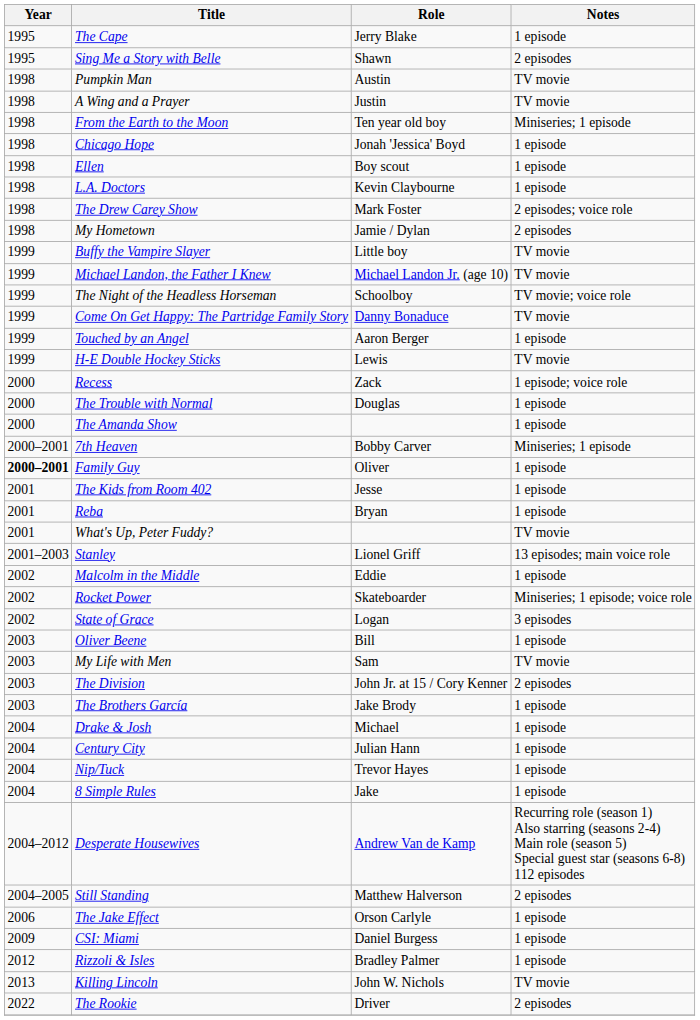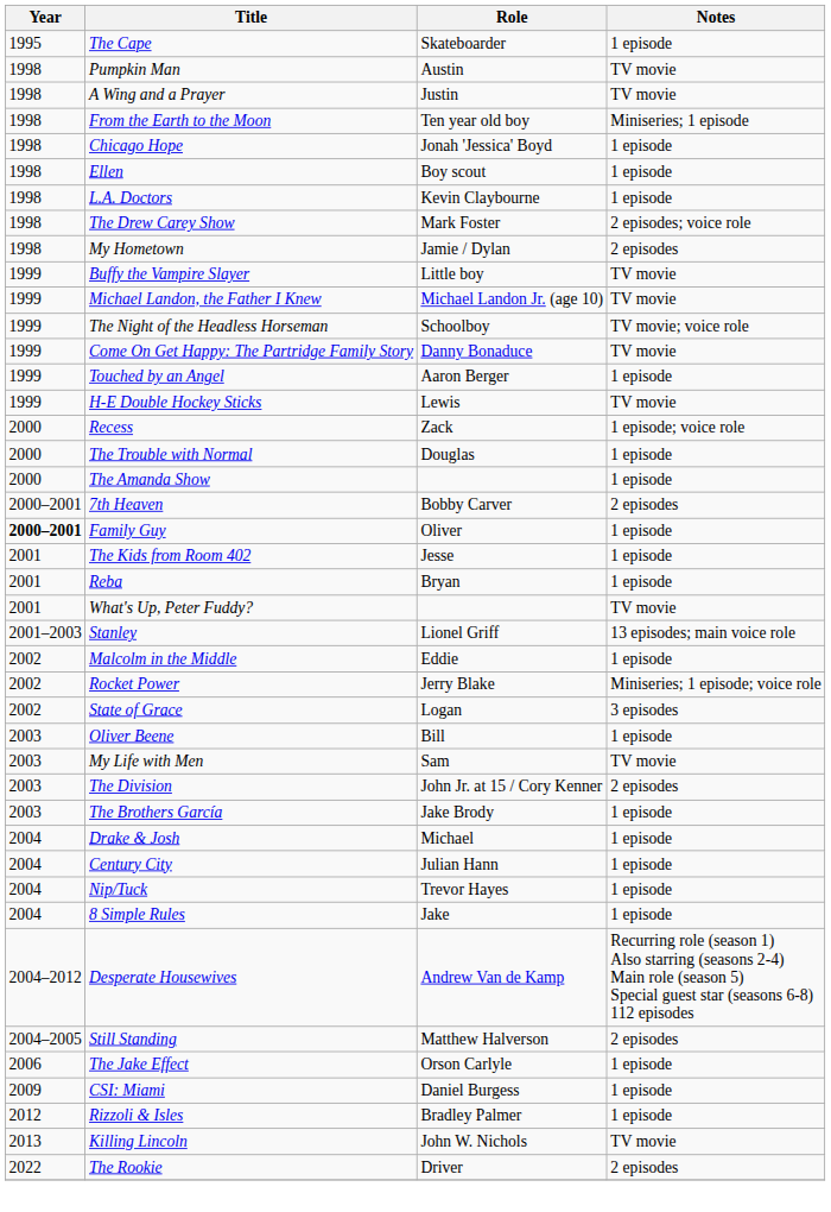 <table class="wikitable">
 <tr>
 <th>Year</th>
 <th>Title</th>
 <th>Role</th>
 <th>Notes</th>
 </tr>
 <tr>
 <td>1995</td>
 <td><a href='#'><em>The Cape</em></a></td>
-<td>Jerry Blake</td>
+<td>Skateboarder</td>
 <td>1 episode</td>
-</tr>
-<tr>
-<td>1995</td>
-<td><em><a href='#'>Sing Me a Story with Belle</a></em></td>
-<td>Shawn</td>
-<td>2 episodes</td>
 </tr>
 <tr>
 <td>1998</td>
 <td><em>Pumpkin Man</em></td>
 <td>Austin</td>
 <td>TV movie</td>
 </tr>
 <tr>
 <td>1998</td>
 <td><em>A Wing and a Prayer</em></td>
 <td>Justin</td>
 <td>TV movie</td>
 </tr>
 <tr>
 <td>1998</td>
 <td><a href='#'><em>From the Earth to the Moon</em></a></td>
 <td>Ten year old boy</td>
 <td>Miniseries; 1 episode</td>
 </tr>
 <tr>
 <td>1998</td>
 <td><em><a href='#'>Chicago Hope</a></em></td>
 <td>Jonah 'Jessica' Boyd</td>
 <td>1 episode</td>
 </tr>
 <tr>
 <td>1998</td>
 <td><a href='#'><em>Ellen</em></a></td>
 <td>Boy scout</td>
 <td>1 episode</td>
 </tr>
 <tr>
 <td>1998</td>
 <td><em><a href='#'>L.A. Doctors</a></em></td>
 <td>Kevin Claybourne</td>
 <td>1 episode</td>
 </tr>
 <tr>
 <td>1998</td>
 <td><em><a href='#'>The Drew Carey Show</a></em></td>
 <td>Mark Foster</td>
 <td>2 episodes; voice role</td>
 </tr>
 <tr>
 <td>1998</td>
 <td><em>My Hometown</em></td>
 <td>Jamie / Dylan</td>
 <td>2 episodes</td>
 </tr>
 <tr>
 <td>1999</td>
 <td><em><a href='#'>Buffy the Vampire Slayer</a></em></td>
 <td>Little boy</td>
 <td>TV movie</td>
 </tr>
 <tr>
 <td>1999</td>
 <td><em><a href='#'>Michael Landon, the Father I Knew</a></em></td>
 <td><a href='#'>Michael Landon Jr.</a> (age 10)</td>
 <td>TV movie</td>
 </tr>
 <tr>
 <td>1999</td>
 <td><em>The Night of the Headless Horseman</em></td>
 <td>Schoolboy</td>
 <td>TV movie; voice role</td>
 </tr>
 <tr>
 <td>1999</td>
 <td><em><a href='#'>Come On Get Happy: The Partridge Family Story</a></em></td>
 <td><a href='#'>Danny Bonaduce</a></td>
 <td>TV movie</td>
 </tr>
 <tr>
 <td>1999</td>
 <td><em><a href='#'>Touched by an Angel</a></em></td>
 <td>Aaron Berger</td>
 <td>1 episode</td>
 </tr>
 <tr>
 <td>1999</td>
 <td><em><a href='#'>H-E Double Hockey Sticks</a></em></td>
 <td>Lewis</td>
 <td>TV movie</td>
 </tr>
 <tr>
 <td>2000</td>
 <td><a href='#'><em>Recess</em></a></td>
 <td>Zack</td>
 <td>1 episode; voice role</td>
 </tr>
 <tr>
 <td>2000</td>
 <td><a href='#'><em>The Trouble with Normal</em></a></td>
 <td>Douglas</td>
 <td>1 episode</td>
 </tr>
 <tr>
 <td>2000</td>
 <td><em><a href='#'>The Amanda Show</a></em></td>
 <td></td>
 <td>1 episode</td>
 </tr>
 <tr>
 <td>2000–2001</td>
 <td><a href='#'><em>7th Heaven</em></a></td>
 <td>Bobby Carver</td>
-<td>Miniseries; 1 episode</td>
+<td>2 episodes</td>
 </tr>
 <tr>
 <td><strong>2000–2001</strong></td>
 <td><em><a href='#'>Family Guy</a></em></td>
 <td>Oliver</td>
 <td>1 episode</td>
 </tr>
 <tr>
 <td>2001</td>
 <td><em><a href='#'>The Kids from Room 402</a></em></td>
 <td>Jesse</td>
 <td>1 episode</td>
 </tr>
 <tr>
 <td>2001</td>
 <td><a href='#'><em>Reba</em></a></td>
 <td>Bryan</td>
 <td>1 episode</td>
 </tr>
 <tr>
 <td>2001</td>
 <td><em>What's Up, Peter Fuddy?</em></td>
 <td></td>
 <td>TV movie</td>
 </tr>
 <tr>
 <td>2001–2003</td>
 <td><a href='#'><em>Stanley</em></a></td>
 <td>Lionel Griff</td>
 <td>13 episodes; main voice role</td>
 </tr>
 <tr>
 <td>2002</td>
 <td><em><a href='#'>Malcolm in the Middle</a></em></td>
 <td>Eddie</td>
 <td>1 episode</td>
 </tr>
 <tr>
 <td>2002</td>
 <td><em><a href='#'>Rocket Power</a></em></td>
-<td>Skateboarder</td>
+<td>Jerry Blake</td>
 <td>Miniseries; 1 episode; voice role</td>
 </tr>
 <tr>
 <td>2002</td>
 <td><a href='#'><em>State of Grace</em></a></td>
 <td>Logan</td>
 <td>3 episodes</td>
 </tr>
 <tr>
 <td>2003</td>
 <td><em><a href='#'>Oliver Beene</a></em></td>
 <td>Bill</td>
 <td>1 episode</td>
 </tr>
 <tr>
 <td>2003</td>
 <td><em>My Life with Men</em></td>
 <td>Sam</td>
 <td>TV movie</td>
 </tr>
 <tr>
 <td>2003</td>
 <td><em><a href='#'>The Division</a></em></td>
 <td>John Jr. at 15 / Cory Kenner</td>
 <td>2 episodes</td>
 </tr>
 <tr>
 <td>2003</td>
 <td><em><a href='#'>The Brothers García</a></em></td>
 <td>Jake Brody</td>
 <td>1 episode</td>
 </tr>
 <tr>
 <td>2004</td>
 <td><em><a href='#'>Drake & Josh</a></em></td>
 <td>Michael</td>
 <td>1 episode</td>
 </tr>
 <tr>
 <td>2004</td>
 <td><a href='#'><em>Century City</em></a></td>
 <td>Julian Hann</td>
 <td>1 episode</td>
 </tr>
 <tr>
 <td>2004</td>
 <td><em><a href='#'>Nip/Tuck</a></em></td>
 <td>Trevor Hayes</td>
 <td>1 episode</td>
 </tr>
 <tr>
 <td>2004</td>
 <td><em><a href='#'>8 Simple Rules</a></em></td>
 <td>Jake</td>
 <td>1 episode</td>
 </tr>
 <tr>
 <td>2004–2012</td>
 <td><em><a href='#'>Desperate Housewives</a></em></td>
 <td><a href='#'>Andrew Van de Kamp</a></td>
 <td>Recurring role (season 1)<br>Also starring (seasons 2-4)<br>Main role (season 5)<br>Special guest star (seasons 6-8)<br>112 episodes</td>
 </tr>
 <tr>
 <td>2004–2005</td>
 <td><a href='#'><em>Still Standing</em></a></td>
 <td>Matthew Halverson</td>
 <td>2 episodes</td>
 </tr>
 <tr>
 <td>2006</td>
 <td><em><a href='#'>The Jake Effect</a></em></td>
 <td>Orson Carlyle</td>
 <td>1 episode</td>
 </tr>
 <tr>
 <td>2009</td>
 <td><em><a href='#'>CSI: Miami</a></em></td>
 <td>Daniel Burgess</td>
 <td>1 episode</td>
 </tr>
 <tr>
 <td>2012</td>
 <td><em><a href='#'>Rizzoli & Isles</a></em></td>
 <td>Bradley Palmer</td>
 <td>1 episode</td>
 </tr>
 <tr>
 <td>2013</td>
 <td><a href='#'><em>Killing Lincoln</em></a></td>
 <td>John W. Nichols</td>
 <td>TV movie</td>
 </tr>
 <tr>
 <td>2022</td>
 <td><em><a href='#'>The Rookie</a></em></td>
 <td>Driver</td>
 <td>2 episodes</td>
 </tr>
 <tr>
 </tr>
 </table>
